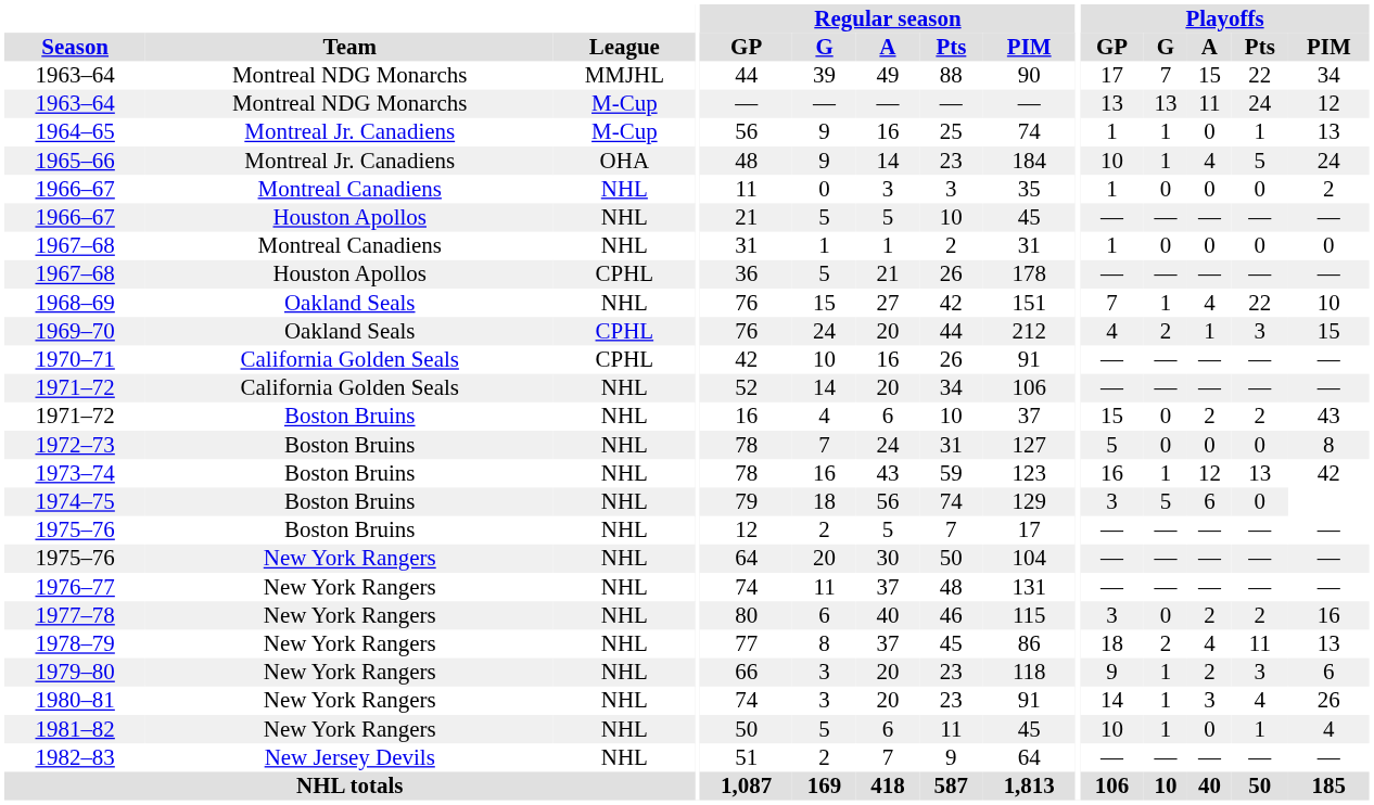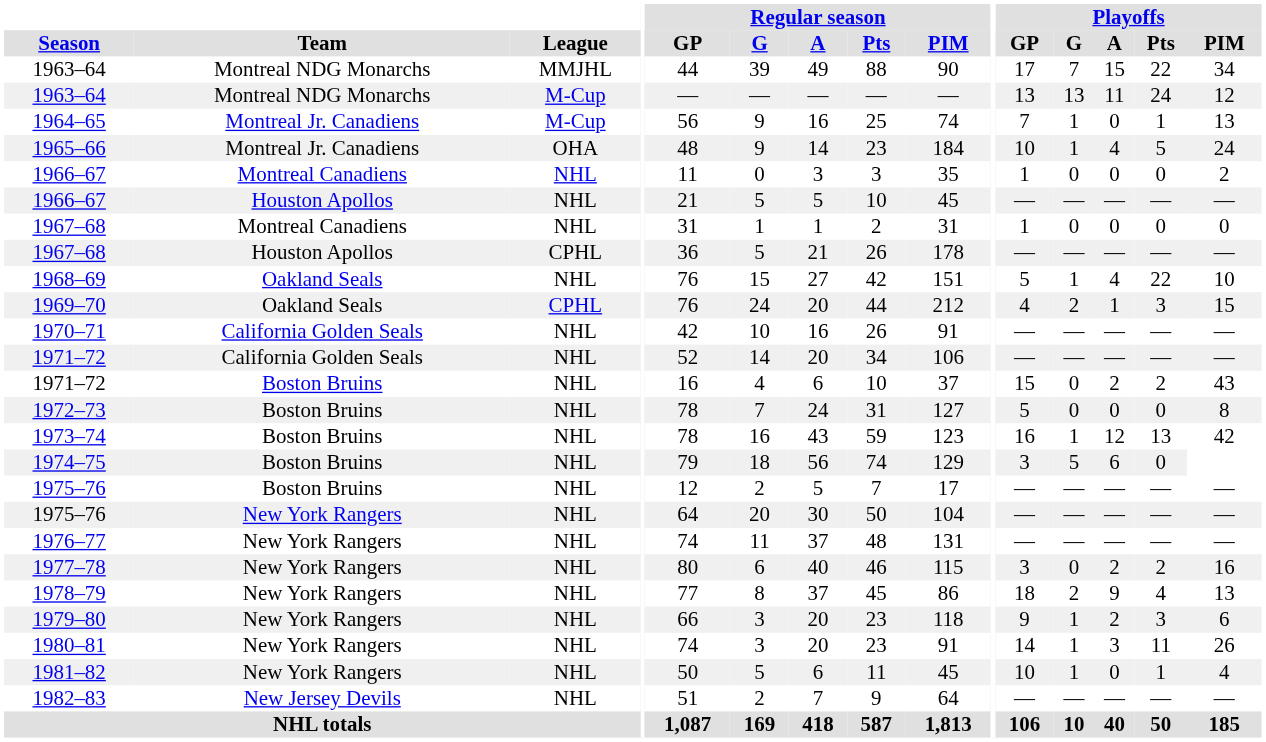 <table border="0" cellpadding="1" cellspacing="0" style="text-align:center; width:60em">
 <tr bgcolor="#e0e0e0">
 <th colspan="3" bgcolor="#ffffff"></th>
 <th rowspan="100" bgcolor="#ffffff"></th>
 <th colspan="5"><a href='#'>Regular season</a></th>
 <th rowspan="100" bgcolor="#ffffff"></th>
 <th colspan="5"><a href='#'>Playoffs</a></th>
 </tr>
 <tr bgcolor="#e0e0e0">
 <th><a href='#'>Season</a></th>
 <th>Team</th>
 <th>League</th>
 <th>GP</th>
 <th><a href='#'>G</a></th>
 <th><a href='#'>A</a></th>
 <th><a href='#'>Pts</a></th>
 <th><a href='#'>PIM</a></th>
 <th>GP</th>
 <th>G</th>
 <th>A</th>
 <th>Pts</th>
 <th>PIM</th>
 </tr>
 <tr>
 <td>1963–64</td>
 <td>Montreal NDG Monarchs</td>
 <td>MMJHL</td>
 <td>44</td>
 <td>39</td>
 <td>49</td>
 <td>88</td>
 <td>90</td>
 <td>17</td>
 <td>7</td>
 <td>15</td>
 <td>22</td>
 <td>34</td>
 </tr>
 <tr bgcolor="#f0f0f0">
 <td><a href='#'>1963–64</a></td>
 <td>Montreal NDG Monarchs</td>
 <td><a href='#'>M-Cup</a></td>
 <td>—</td>
 <td>—</td>
 <td>—</td>
 <td>—</td>
 <td>—</td>
 <td>13</td>
 <td>13</td>
 <td>11</td>
 <td>24</td>
 <td>12</td>
 </tr>
 <tr>
 <td><a href='#'>1964–65</a></td>
 <td><a href='#'>Montreal Jr. Canadiens</a></td>
 <td><a href='#'>M-Cup</a></td>
 <td>56</td>
 <td>9</td>
 <td>16</td>
 <td>25</td>
 <td>74</td>
-<td>1</td>
+<td>7</td>
 <td>1</td>
 <td>0</td>
 <td>1</td>
 <td>13</td>
 </tr>
 <tr bgcolor="#f0f0f0">
 <td><a href='#'>1965–66</a></td>
 <td>Montreal Jr. Canadiens</td>
 <td>OHA</td>
 <td>48</td>
 <td>9</td>
 <td>14</td>
 <td>23</td>
 <td>184</td>
 <td>10</td>
 <td>1</td>
 <td>4</td>
 <td>5</td>
 <td>24</td>
 </tr>
 <tr>
 <td><a href='#'>1966–67</a></td>
 <td><a href='#'>Montreal Canadiens</a></td>
 <td><a href='#'>NHL</a></td>
 <td>11</td>
 <td>0</td>
 <td>3</td>
 <td>3</td>
 <td>35</td>
 <td>1</td>
 <td>0</td>
 <td>0</td>
 <td>0</td>
 <td>2</td>
 </tr>
 <tr bgcolor="#f0f0f0">
 <td><a href='#'>1966–67</a></td>
 <td><a href='#'>Houston Apollos</a></td>
 <td>NHL</td>
 <td>21</td>
 <td>5</td>
 <td>5</td>
 <td>10</td>
 <td>45</td>
 <td>—</td>
 <td>—</td>
 <td>—</td>
 <td>—</td>
 <td>—</td>
 </tr>
 <tr>
 <td><a href='#'>1967–68</a></td>
 <td>Montreal Canadiens</td>
 <td>NHL</td>
 <td>31</td>
 <td>1</td>
 <td>1</td>
 <td>2</td>
 <td>31</td>
 <td>1</td>
 <td>0</td>
 <td>0</td>
 <td>0</td>
 <td>0</td>
 </tr>
 <tr bgcolor="#f0f0f0">
 <td><a href='#'>1967–68</a></td>
 <td>Houston Apollos</td>
 <td>CPHL</td>
 <td>36</td>
 <td>5</td>
 <td>21</td>
 <td>26</td>
 <td>178</td>
 <td>—</td>
 <td>—</td>
 <td>—</td>
 <td>—</td>
 <td>—</td>
 </tr>
 <tr>
 <td><a href='#'>1968–69</a></td>
 <td><a href='#'>Oakland Seals</a></td>
 <td>NHL</td>
 <td>76</td>
 <td>15</td>
 <td>27</td>
 <td>42</td>
 <td>151</td>
-<td>7</td>
+<td>5</td>
 <td>1</td>
 <td>4</td>
 <td>22</td>
 <td>10</td>
 </tr>
 <tr bgcolor="#f0f0f0">
 <td><a href='#'>1969–70</a></td>
 <td>Oakland Seals</td>
 <td><a href='#'>CPHL</a></td>
 <td>76</td>
 <td>24</td>
 <td>20</td>
 <td>44</td>
 <td>212</td>
 <td>4</td>
 <td>2</td>
 <td>1</td>
 <td>3</td>
 <td>15</td>
 </tr>
 <tr>
 <td><a href='#'>1970–71</a></td>
 <td><a href='#'>California Golden Seals</a></td>
-<td>CPHL</td>
+<td>NHL</td>
 <td>42</td>
 <td>10</td>
 <td>16</td>
 <td>26</td>
 <td>91</td>
 <td>—</td>
 <td>—</td>
 <td>—</td>
 <td>—</td>
 <td>—</td>
 </tr>
 <tr bgcolor="#f0f0f0">
 <td><a href='#'>1971–72</a></td>
 <td>California Golden Seals</td>
 <td>NHL</td>
 <td>52</td>
 <td>14</td>
 <td>20</td>
 <td>34</td>
 <td>106</td>
 <td>—</td>
 <td>—</td>
 <td>—</td>
 <td>—</td>
 <td>—</td>
 </tr>
 <tr>
 <td>1971–72</td>
 <td><a href='#'>Boston Bruins</a></td>
 <td>NHL</td>
 <td>16</td>
 <td>4</td>
 <td>6</td>
 <td>10</td>
 <td>37</td>
 <td>15</td>
 <td>0</td>
 <td>2</td>
 <td>2</td>
 <td>43</td>
 </tr>
 <tr bgcolor="#f0f0f0">
 <td><a href='#'>1972–73</a></td>
 <td>Boston Bruins</td>
 <td>NHL</td>
 <td>78</td>
 <td>7</td>
 <td>24</td>
 <td>31</td>
 <td>127</td>
 <td>5</td>
 <td>0</td>
 <td>0</td>
 <td>0</td>
 <td>8</td>
 </tr>
 <tr>
 <td><a href='#'>1973–74</a></td>
 <td>Boston Bruins</td>
 <td>NHL</td>
 <td>78</td>
 <td>16</td>
 <td>43</td>
 <td>59</td>
 <td>123</td>
 <td>16</td>
 <td>1</td>
 <td>12</td>
 <td>13</td>
 <td>42</td>
 </tr>
 <tr bgcolor="#f0f0f0">
 <td><a href='#'>1974–75</a></td>
 <td>Boston Bruins</td>
 <td>NHL</td>
 <td>79</td>
 <td>18</td>
 <td>56</td>
 <td>74</td>
 <td>129</td>
 <td>3</td>
 <td 1>5</td>
 <td>6</td>
 <td>0</td>
 </tr>
 <tr>
 <td><a href='#'>1975–76</a></td>
 <td>Boston Bruins</td>
 <td>NHL</td>
 <td>12</td>
 <td>2</td>
 <td>5</td>
 <td>7</td>
 <td>17</td>
 <td>—</td>
 <td>—</td>
 <td>—</td>
 <td>—</td>
 <td>—</td>
 </tr>
 <tr bgcolor="#f0f0f0">
 <td>1975–76</td>
 <td><a href='#'>New York Rangers</a></td>
 <td>NHL</td>
 <td>64</td>
 <td>20</td>
 <td>30</td>
 <td>50</td>
 <td>104</td>
 <td>—</td>
 <td>—</td>
 <td>—</td>
 <td>—</td>
 <td>—</td>
 </tr>
 <tr>
 <td><a href='#'>1976–77</a></td>
 <td>New York Rangers</td>
 <td>NHL</td>
 <td>74</td>
 <td>11</td>
 <td>37</td>
 <td>48</td>
 <td>131</td>
 <td>—</td>
 <td>—</td>
 <td>—</td>
 <td>—</td>
 <td>—</td>
 </tr>
 <tr bgcolor="#f0f0f0">
 <td><a href='#'>1977–78</a></td>
 <td>New York Rangers</td>
 <td>NHL</td>
 <td>80</td>
 <td>6</td>
 <td>40</td>
 <td>46</td>
 <td>115</td>
 <td>3</td>
 <td>0</td>
 <td>2</td>
 <td>2</td>
 <td>16</td>
 </tr>
 <tr>
 <td><a href='#'>1978–79</a></td>
 <td>New York Rangers</td>
 <td>NHL</td>
 <td>77</td>
 <td>8</td>
 <td>37</td>
 <td>45</td>
 <td>86</td>
 <td>18</td>
 <td>2</td>
+<td>9</td>
 <td>4</td>
-<td>11</td>
 <td>13</td>
 </tr>
 <tr bgcolor="#f0f0f0">
 <td><a href='#'>1979–80</a></td>
 <td>New York Rangers</td>
 <td>NHL</td>
 <td>66</td>
 <td>3</td>
 <td>20</td>
 <td>23</td>
 <td>118</td>
 <td>9</td>
 <td>1</td>
 <td>2</td>
 <td>3</td>
 <td>6</td>
 </tr>
 <tr>
 <td><a href='#'>1980–81</a></td>
 <td>New York Rangers</td>
 <td>NHL</td>
 <td>74</td>
 <td>3</td>
 <td>20</td>
 <td>23</td>
 <td>91</td>
 <td>14</td>
 <td>1</td>
 <td>3</td>
-<td>4</td>
+<td>11</td>
 <td>26</td>
 </tr>
 <tr bgcolor="#f0f0f0">
 <td><a href='#'>1981–82</a></td>
 <td>New York Rangers</td>
 <td>NHL</td>
 <td>50</td>
 <td>5</td>
 <td>6</td>
 <td>11</td>
 <td>45</td>
 <td>10</td>
 <td>1</td>
 <td>0</td>
 <td>1</td>
 <td>4</td>
 </tr>
 <tr>
 <td><a href='#'>1982–83</a></td>
 <td><a href='#'>New Jersey Devils</a></td>
 <td>NHL</td>
 <td>51</td>
 <td>2</td>
 <td>7</td>
 <td>9</td>
 <td>64</td>
 <td>—</td>
 <td>—</td>
 <td>—</td>
 <td>—</td>
 <td>—</td>
 </tr>
 <tr bgcolor="#e0e0e0">
 <th colspan="3">NHL totals</th>
 <th>1,087</th>
 <th>169</th>
 <th>418</th>
 <th>587</th>
 <th>1,813</th>
 <th>106</th>
 <th>10</th>
 <th>40</th>
 <th>50</th>
 <th>185</th>
 </tr>
 </table>
